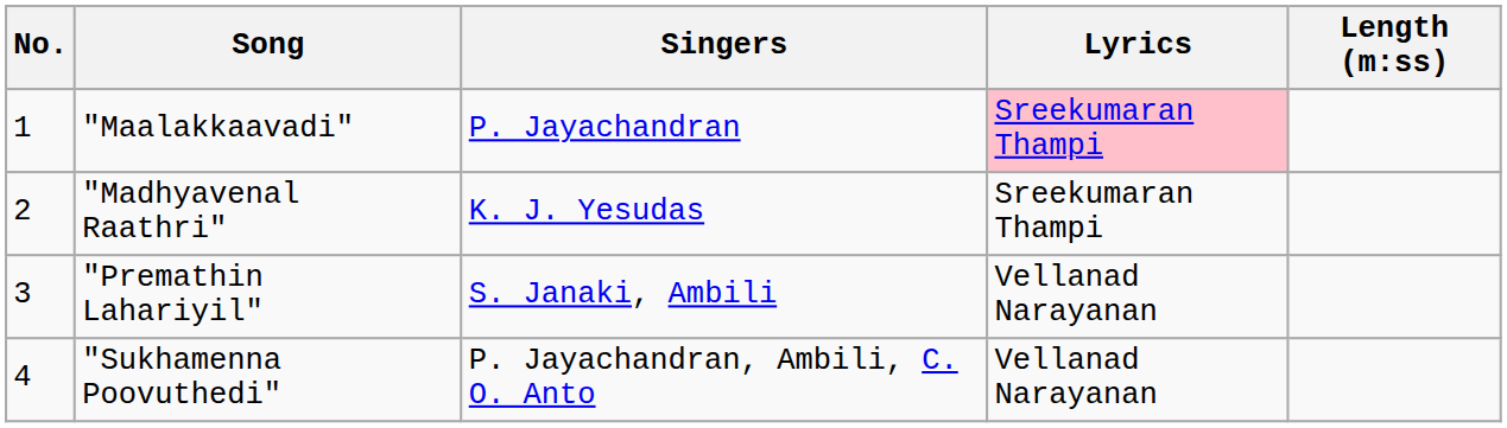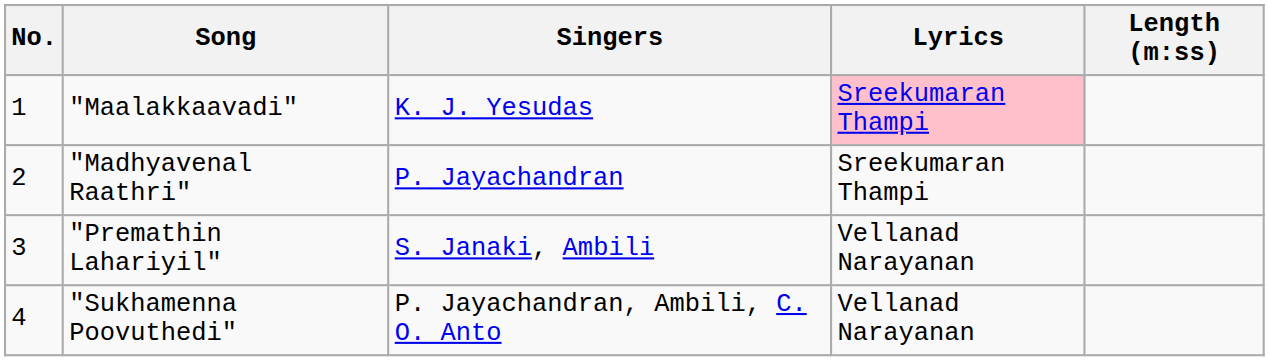 <table class="wikitable" style="font-size:95%;">
 <tr>
 <th>No.</th>
 <th>Song</th>
 <th>Singers</th>
 <th>Lyrics</th>
 <th>Length (m:ss)</th>
 </tr>
 <tr>
 <td>1</td>
 <td>"Maalakkaavadi"</td>
-<td><a href='#'>P. Jayachandran</a></td>
+<td><a href='#'>K. J. Yesudas</a></td>
 <td style="background: pink;"><a href='#'>Sreekumaran Thampi</a></td>
 <td></td>
 </tr>
 <tr>
 <td>2</td>
 <td>"Madhyavenal Raathri"</td>
-<td><a href='#'>K. J. Yesudas</a></td>
+<td><a href='#'>P. Jayachandran</a></td>
 <td>Sreekumaran Thampi</td>
 <td></td>
 </tr>
 <tr>
 <td>3</td>
 <td>"Premathin Lahariyil"</td>
 <td><a href='#'>S. Janaki</a>, <a href='#'>Ambili</a></td>
 <td>Vellanad Narayanan</td>
 <td></td>
 </tr>
 <tr>
 <td>4</td>
 <td>"Sukhamenna Poovuthedi"</td>
 <td>P. Jayachandran, Ambili, <a href='#'>C. O. Anto</a></td>
 <td>Vellanad Narayanan</td>
 <td></td>
 </tr>
 </table>
